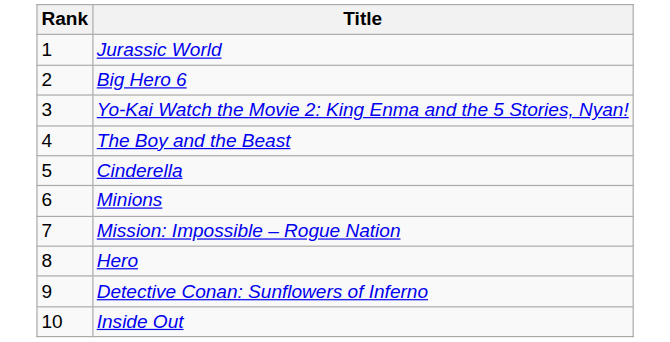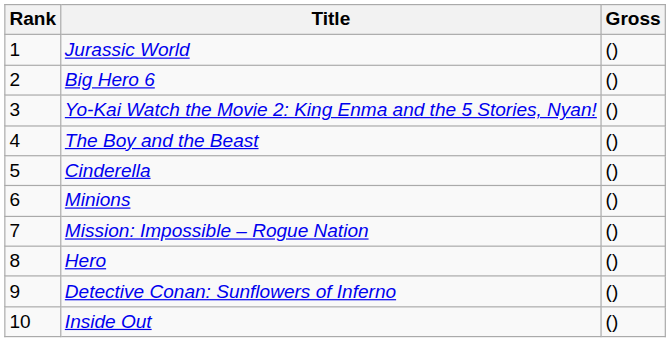 <table class="wikitable sortable" style="margin:auto; margin:auto;">
 <tr>
 <th>Rank</th>
 <th>Title</th>
+<th>Gross</th>
 </tr>
 <tr>
 <td>1</td>
 <td><em><a href='#'>Jurassic World</a></em></td>
+<td> ()</td>
 </tr>
 <tr>
 <td>2</td>
 <td><em><a href='#'>Big Hero 6</a></em></td>
+<td> ()</td>
 </tr>
 <tr>
 <td>3</td>
 <td> <em><a href='#'>Yo-Kai Watch the Movie 2: King Enma and the 5 Stories, Nyan!</a></em></td>
+<td> ()</td>
 </tr>
 <tr>
 <td>4</td>
 <td> <em><a href='#'>The Boy and the Beast</a></em></td>
+<td> ()</td>
 </tr>
 <tr>
 <td>5</td>
 <td><em><a href='#'>Cinderella</a></em></td>
+<td> ()</td>
 </tr>
 <tr>
 <td>6</td>
 <td><em><a href='#'>Minions</a></em></td>
+<td> ()</td>
 </tr>
 <tr>
 <td>7</td>
 <td><em><a href='#'>Mission: Impossible – Rogue Nation</a></em></td>
+<td> ()</td>
 </tr>
 <tr>
 <td>8</td>
 <td> <em><a href='#'>Hero</a></em></td>
+<td> ()</td>
 </tr>
 <tr>
 <td>9</td>
 <td> <em><a href='#'>Detective Conan: Sunflowers of Inferno</a></em></td>
+<td> ()</td>
 </tr>
 <tr>
 <td>10</td>
 <td><em><a href='#'>Inside Out</a></em></td>
+<td> ()</td>
 </tr>
 </table>
